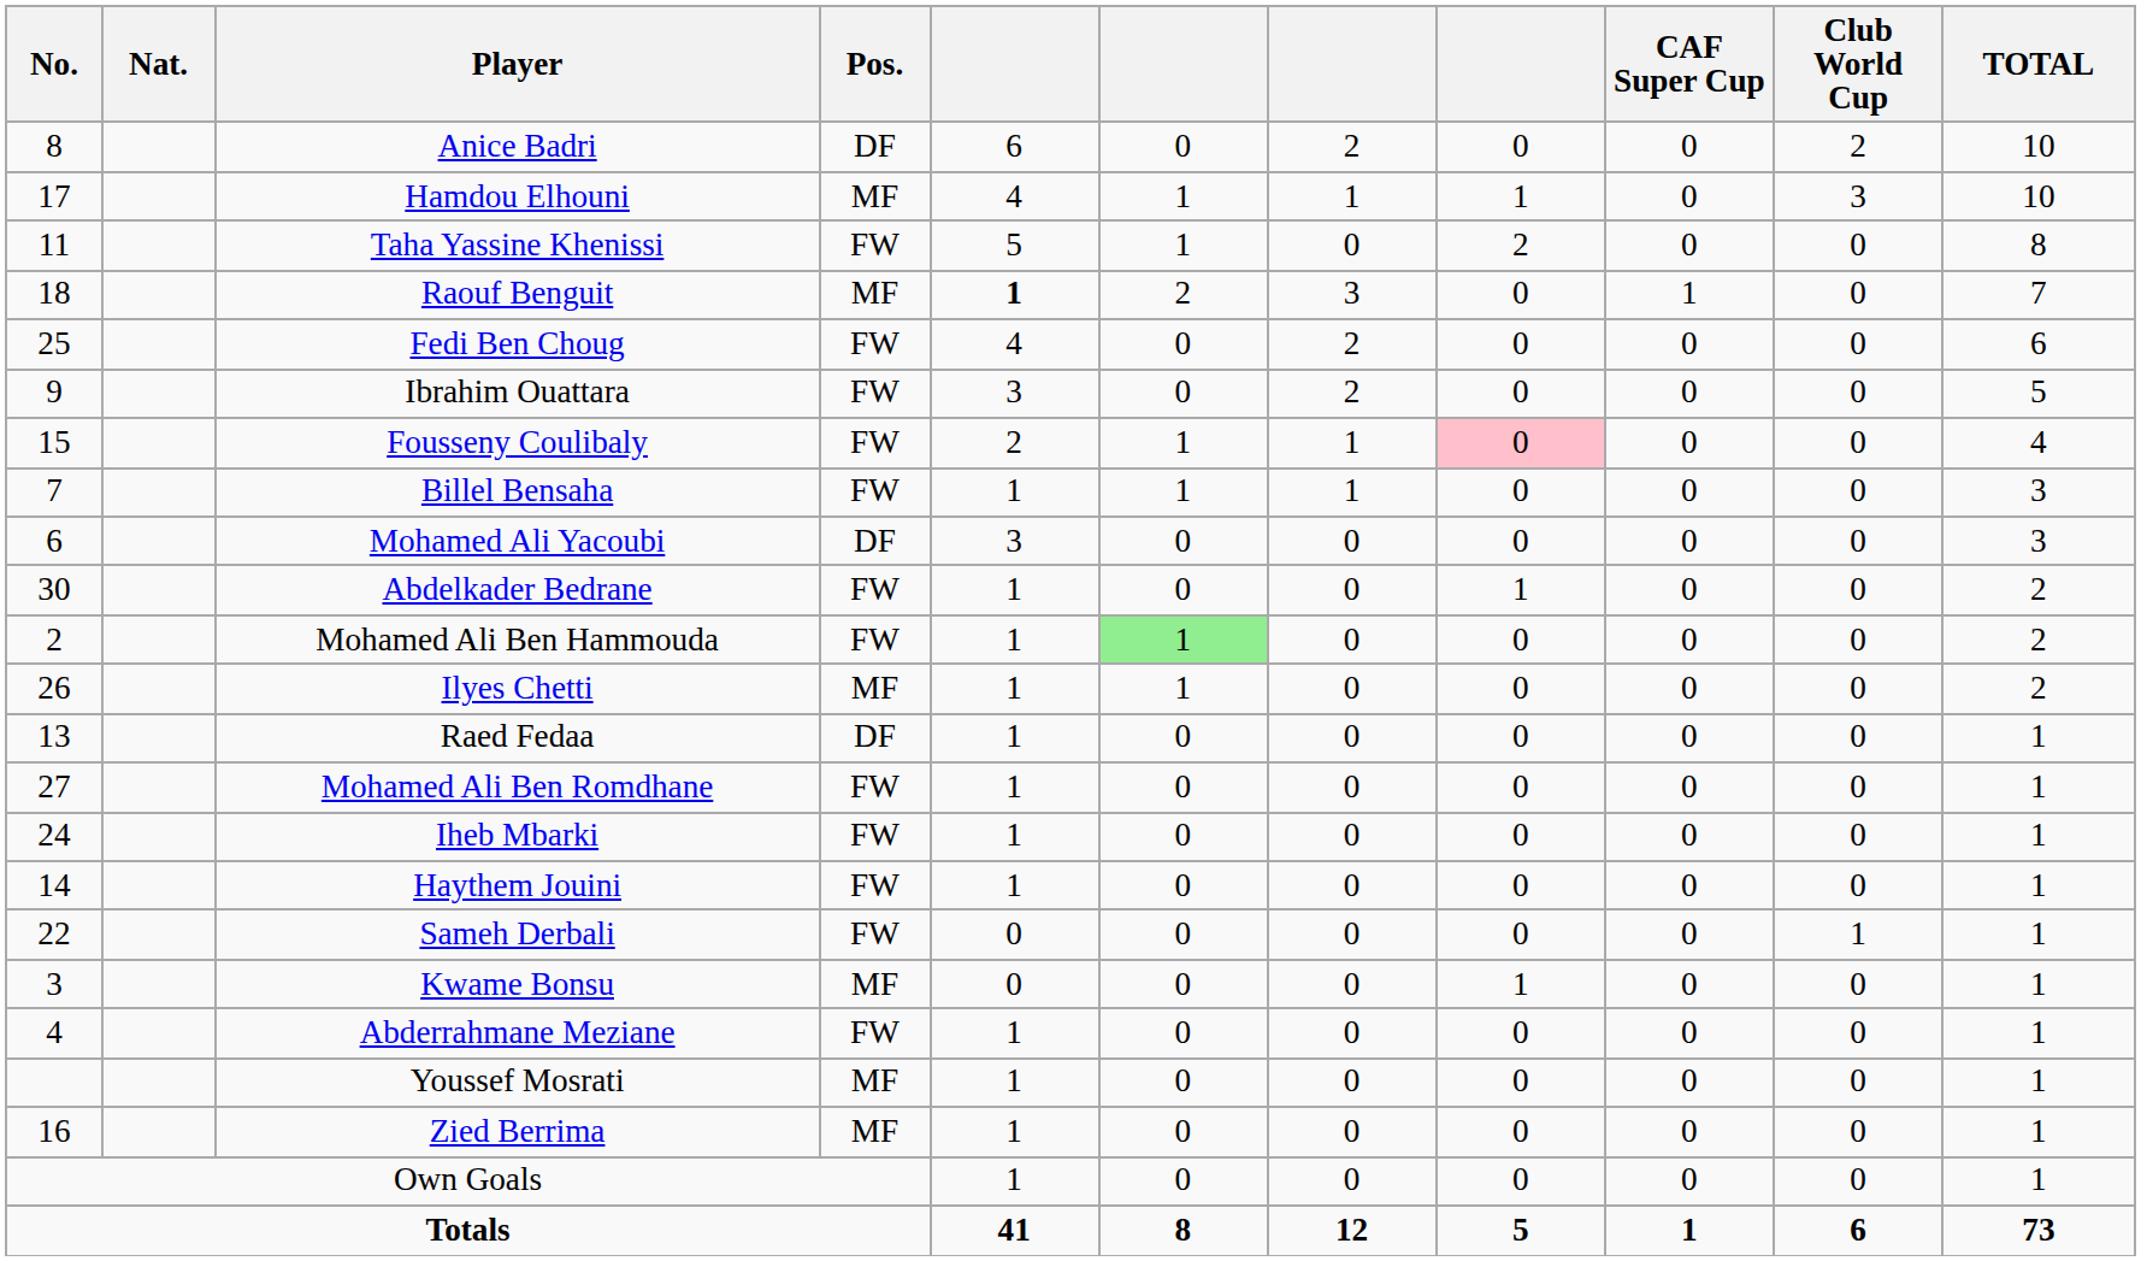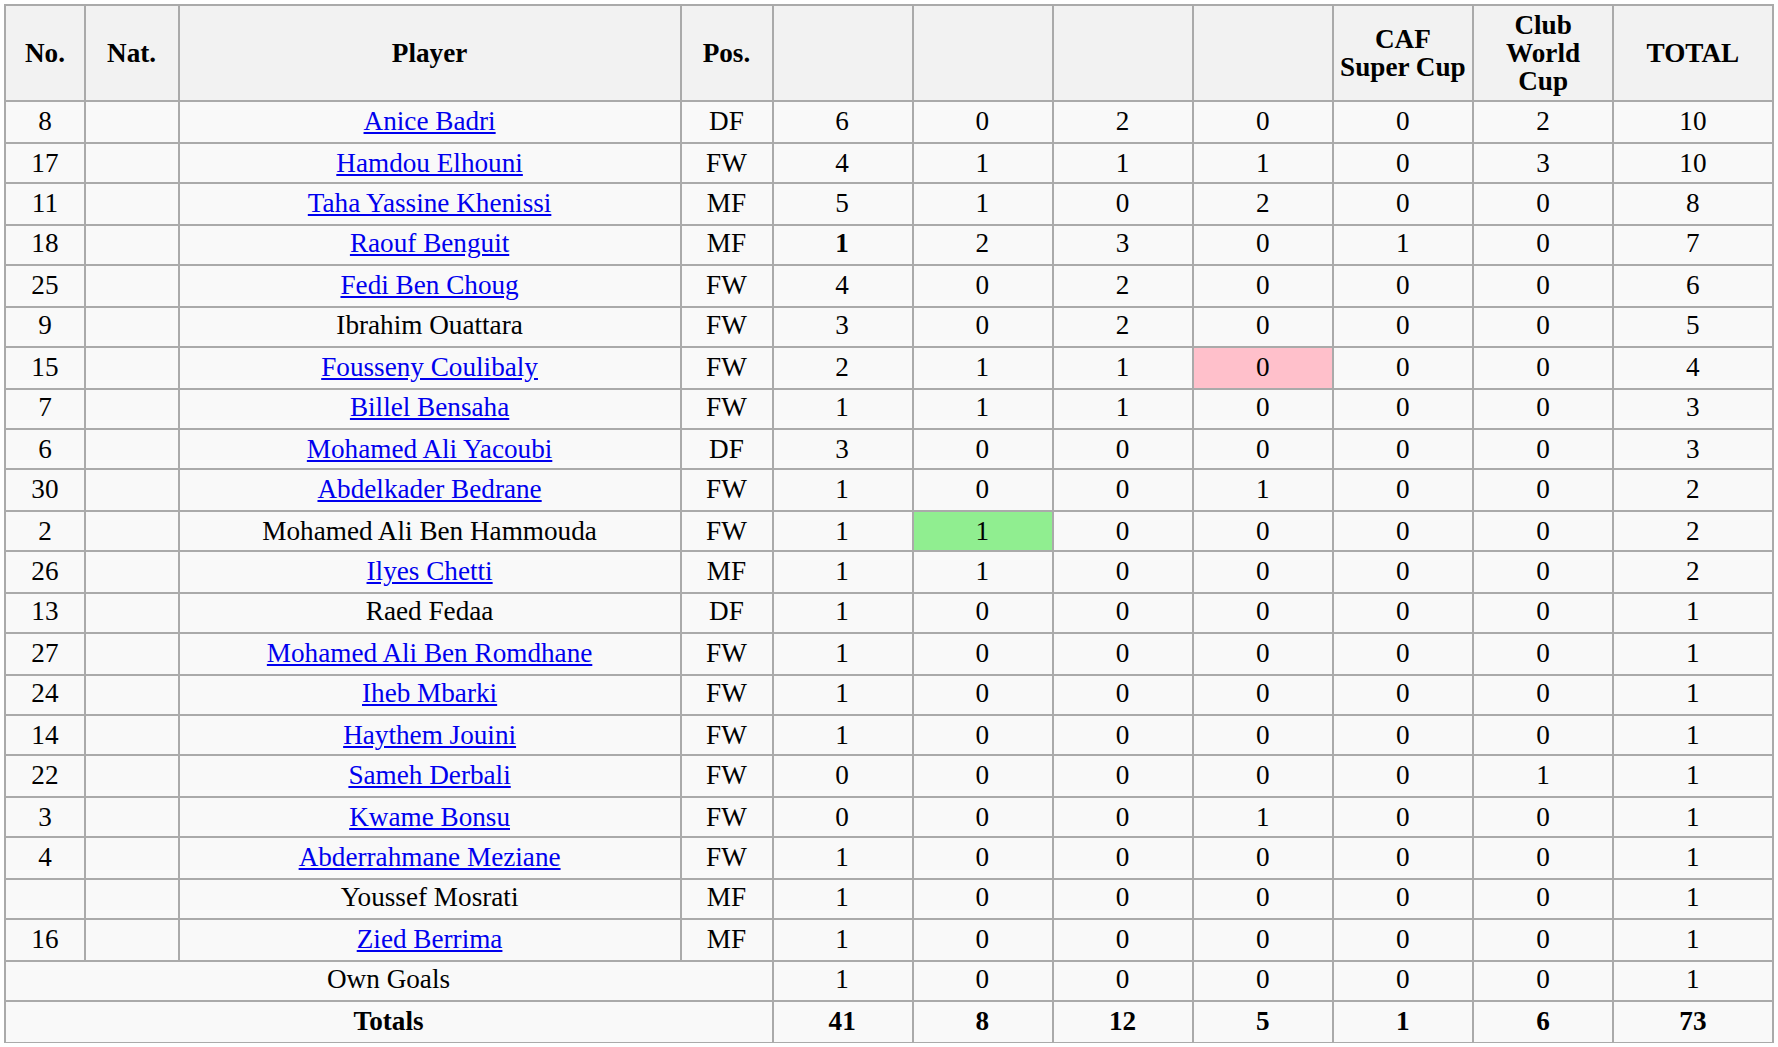 <table class="wikitable sortable alternance"  style="font-size:85%; text-align:center; line-height:14px; width:70%;">
 <tr>
 <th width=10>No.</th>
 <th width=10>Nat.</th>
 <th width=160>Player</th>
 <th width=10>Pos.</th>
 <th width=40></th>
 <th width=40></th>
 <th width=40></th>
 <th width=40></th>
 <th width=40>CAF Super Cup</th>
 <th width=40>Club World Cup</th>
 <th width=10>TOTAL</th>
 </tr>
 <tr>
 <td>8</td>
 <td></td>
 <td><a href='#'>Anice Badri</a></td>
 <td>DF</td>
 <td>6</td>
 <td>0</td>
 <td>2</td>
 <td>0</td>
 <td>0</td>
 <td>2</td>
 <td>10</td>
 </tr>
 <tr>
 <td>17</td>
 <td></td>
 <td><a href='#'>Hamdou Elhouni</a></td>
-<td>MF</td>
+<td>FW</td>
 <td>4</td>
 <td>1</td>
 <td>1</td>
 <td>1</td>
 <td>0</td>
 <td>3</td>
 <td>10</td>
 </tr>
 <tr>
 <td>11</td>
 <td></td>
 <td><a href='#'>Taha Yassine Khenissi</a></td>
-<td>FW</td>
+<td>MF</td>
 <td>5</td>
 <td>1</td>
 <td>0</td>
 <td>2</td>
 <td>0</td>
 <td>0</td>
 <td>8</td>
 </tr>
 <tr>
 <td>18</td>
 <td></td>
 <td><a href='#'>Raouf Benguit</a></td>
 <td>MF</td>
 <td><strong>1</strong></td>
 <td>2</td>
 <td>3</td>
 <td>0</td>
 <td>1</td>
 <td>0</td>
 <td>7</td>
 </tr>
 <tr>
 <td>25</td>
 <td></td>
 <td><a href='#'>Fedi Ben Choug</a></td>
 <td>FW</td>
 <td>4</td>
 <td>0</td>
 <td>2</td>
 <td>0</td>
 <td>0</td>
 <td>0</td>
 <td>6</td>
 </tr>
 <tr>
 <td>9</td>
 <td></td>
 <td>Ibrahim Ouattara</td>
 <td>FW</td>
 <td>3</td>
 <td>0</td>
 <td>2</td>
 <td>0</td>
 <td>0</td>
 <td>0</td>
 <td>5</td>
 </tr>
 <tr>
 <td>15</td>
 <td></td>
 <td><a href='#'>Fousseny Coulibaly</a></td>
 <td>FW</td>
 <td>2</td>
 <td>1</td>
 <td>1</td>
 <td style="background: pink;">0</td>
 <td>0</td>
 <td>0</td>
 <td>4</td>
 </tr>
 <tr>
 <td>7</td>
 <td></td>
 <td><a href='#'>Billel Bensaha</a></td>
 <td>FW</td>
 <td>1</td>
 <td>1</td>
 <td>1</td>
 <td>0</td>
 <td>0</td>
 <td>0</td>
 <td>3</td>
 </tr>
 <tr>
 <td>6</td>
 <td></td>
 <td><a href='#'>Mohamed Ali Yacoubi</a></td>
 <td>DF</td>
 <td>3</td>
 <td>0</td>
 <td>0</td>
 <td>0</td>
 <td>0</td>
 <td>0</td>
 <td>3</td>
 </tr>
 <tr>
 <td>30</td>
 <td></td>
 <td><a href='#'>Abdelkader Bedrane</a></td>
 <td>FW</td>
 <td>1</td>
 <td>0</td>
 <td>0</td>
 <td>1</td>
 <td>0</td>
 <td>0</td>
 <td>2</td>
 </tr>
 <tr>
 <td>2</td>
 <td></td>
 <td>Mohamed Ali Ben Hammouda</td>
 <td>FW</td>
 <td>1</td>
 <td style="background: lightgreen;">1</td>
 <td>0</td>
 <td>0</td>
 <td>0</td>
 <td>0</td>
 <td>2</td>
 </tr>
 <tr>
 <td>26</td>
 <td></td>
 <td><a href='#'>Ilyes Chetti</a></td>
 <td>MF</td>
 <td>1</td>
 <td>1</td>
 <td>0</td>
 <td>0</td>
 <td>0</td>
 <td>0</td>
 <td>2</td>
 </tr>
 <tr>
 <td>13</td>
 <td></td>
 <td>Raed Fedaa</td>
 <td>DF</td>
 <td>1</td>
 <td>0</td>
 <td>0</td>
 <td>0</td>
 <td>0</td>
 <td>0</td>
 <td>1</td>
 </tr>
 <tr>
 <td>27</td>
 <td></td>
 <td><a href='#'>Mohamed Ali Ben Romdhane</a></td>
 <td>FW</td>
 <td>1</td>
 <td>0</td>
 <td>0</td>
 <td>0</td>
 <td>0</td>
 <td>0</td>
 <td>1</td>
 </tr>
 <tr>
 <td>24</td>
 <td></td>
 <td><a href='#'>Iheb Mbarki</a></td>
 <td>FW</td>
 <td>1</td>
 <td>0</td>
 <td>0</td>
 <td>0</td>
 <td>0</td>
 <td>0</td>
 <td>1</td>
 </tr>
 <tr>
 <td>14</td>
 <td></td>
 <td><a href='#'>Haythem Jouini</a></td>
 <td>FW</td>
 <td>1</td>
 <td>0</td>
 <td>0</td>
 <td>0</td>
 <td>0</td>
 <td>0</td>
 <td>1</td>
 </tr>
 <tr>
 <td>22</td>
 <td></td>
 <td><a href='#'>Sameh Derbali</a></td>
 <td>FW</td>
 <td>0</td>
 <td>0</td>
 <td>0</td>
 <td>0</td>
 <td>0</td>
 <td>1</td>
 <td>1</td>
 </tr>
 <tr>
 <td>3</td>
 <td></td>
 <td><a href='#'>Kwame Bonsu</a></td>
-<td>MF</td>
+<td>FW</td>
 <td>0</td>
 <td>0</td>
 <td>0</td>
 <td>1</td>
 <td>0</td>
 <td>0</td>
 <td>1</td>
 </tr>
 <tr>
 <td>4</td>
 <td></td>
 <td><a href='#'>Abderrahmane Meziane</a></td>
 <td>FW</td>
 <td>1</td>
 <td>0</td>
 <td>0</td>
 <td>0</td>
 <td>0</td>
 <td>0</td>
 <td>1</td>
 </tr>
 <tr>
 <td></td>
 <td></td>
 <td>Youssef Mosrati</td>
 <td>MF</td>
 <td>1</td>
 <td>0</td>
 <td>0</td>
 <td>0</td>
 <td>0</td>
 <td>0</td>
 <td>1</td>
 </tr>
 <tr>
 <td>16</td>
 <td></td>
 <td><a href='#'>Zied Berrima</a></td>
 <td>MF</td>
 <td>1</td>
 <td>0</td>
 <td>0</td>
 <td>0</td>
 <td>0</td>
 <td>0</td>
 <td>1</td>
 </tr>
 <tr>
 </tr>
 <tr class="sortbottom">
 <td colspan="4">Own Goals</td>
 <td>1</td>
 <td>0</td>
 <td>0</td>
 <td>0</td>
 <td>0</td>
 <td>0</td>
 <td>1</td>
 </tr>
 <tr class="sortbottom">
 <td colspan="4"><strong>Totals</strong></td>
 <td><strong>41</strong></td>
 <td><strong>8</strong></td>
 <td><strong>12</strong></td>
 <td><strong>5</strong></td>
 <td><strong>1</strong></td>
 <td><strong>6</strong></td>
 <td><strong>73</strong></td>
 </tr>
 </table>
